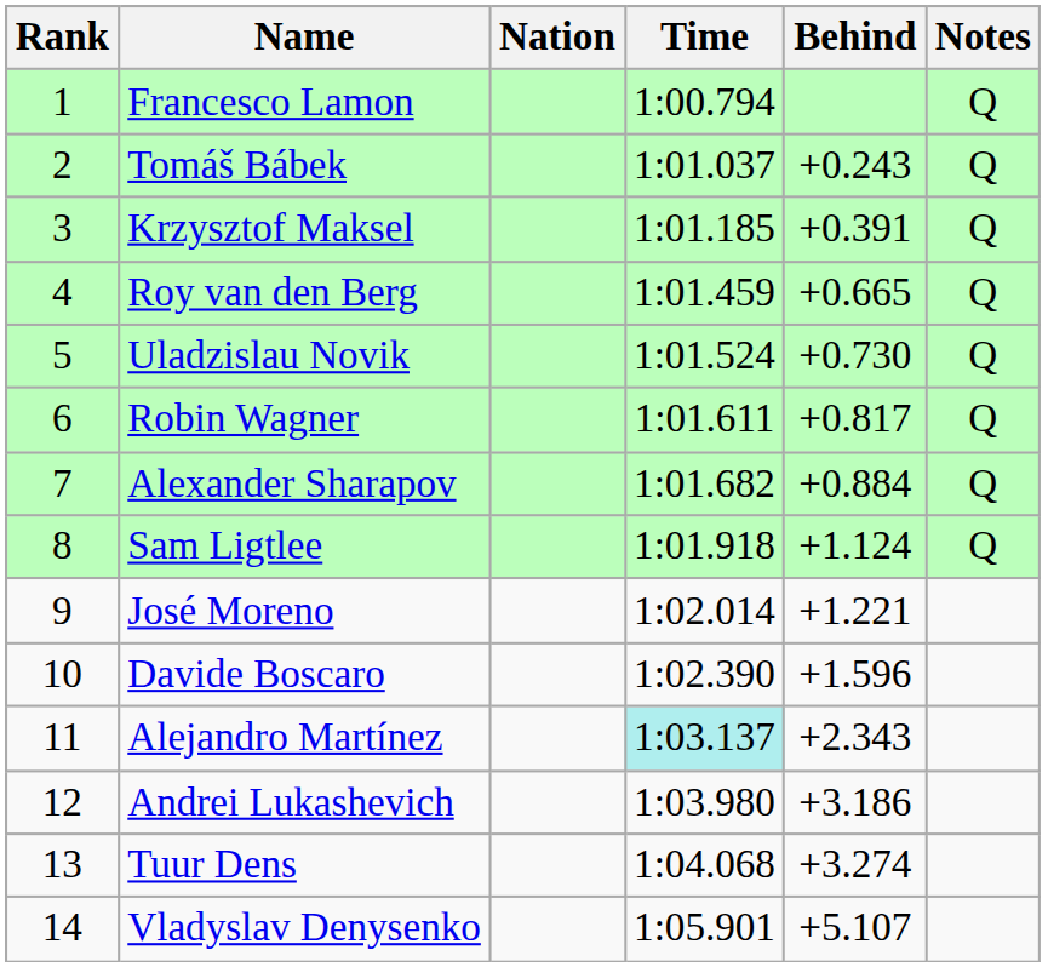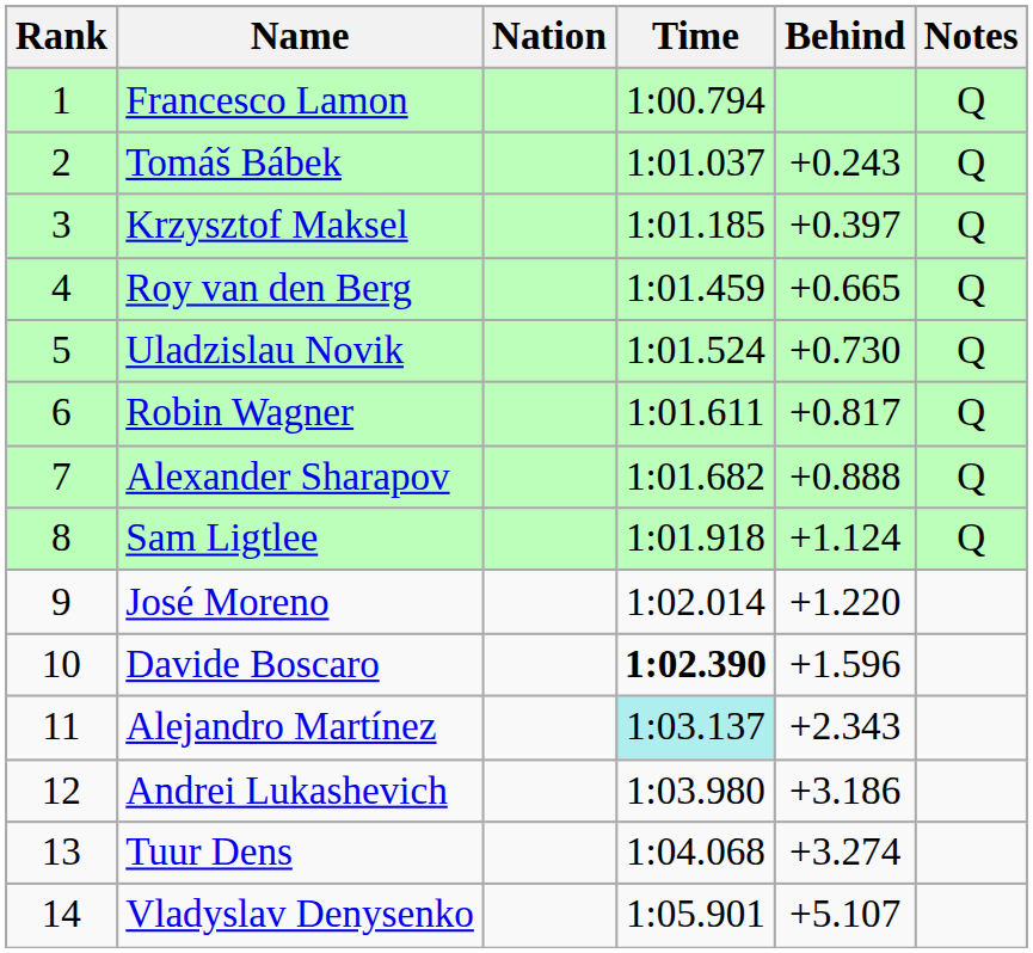 <table class="wikitable sortable" style="text-align:center">
 <tr>
 <th>Rank</th>
 <th>Name</th>
 <th>Nation</th>
 <th>Time</th>
 <th>Behind</th>
 <th>Notes</th>
 </tr>
 <tr bgcolor=bbffbb>
 <td>1</td>
 <td align=left><a href='#'>Francesco Lamon</a></td>
 <td align=left></td>
 <td>1:00.794</td>
 <td></td>
 <td>Q</td>
 </tr>
 <tr bgcolor=bbffbb>
 <td>2</td>
 <td align=left><a href='#'>Tomáš Bábek</a></td>
 <td align=left></td>
 <td>1:01.037</td>
 <td>+0.243</td>
 <td>Q</td>
 </tr>
 <tr bgcolor=bbffbb>
 <td>3</td>
 <td align=left><a href='#'>Krzysztof Maksel</a></td>
 <td align=left></td>
 <td>1:01.185</td>
-<td>+0.391</td>
+<td>+0.397</td>
 <td>Q</td>
 </tr>
 <tr bgcolor=bbffbb>
 <td>4</td>
 <td align=left><a href='#'>Roy van den Berg</a></td>
 <td align=left></td>
 <td>1:01.459</td>
 <td>+0.665</td>
 <td>Q</td>
 </tr>
 <tr bgcolor=bbffbb>
 <td>5</td>
 <td align=left><a href='#'>Uladzislau Novik</a></td>
 <td align=left></td>
 <td>1:01.524</td>
 <td>+0.730</td>
 <td>Q</td>
 </tr>
 <tr bgcolor=bbffbb>
 <td>6</td>
 <td align=left><a href='#'>Robin Wagner</a></td>
 <td align=left></td>
 <td>1:01.611</td>
 <td>+0.817</td>
 <td>Q</td>
 </tr>
 <tr bgcolor=bbffbb>
 <td>7</td>
 <td align=left><a href='#'>Alexander Sharapov</a></td>
 <td align=left></td>
 <td>1:01.682</td>
-<td>+0.884</td>
+<td>+0.888</td>
 <td>Q</td>
 </tr>
 <tr bgcolor=bbffbb>
 <td>8</td>
 <td align=left><a href='#'>Sam Ligtlee</a></td>
 <td align=left></td>
 <td>1:01.918</td>
 <td>+1.124</td>
 <td>Q</td>
 </tr>
 <tr>
 <td>9</td>
 <td align=left><a href='#'>José Moreno</a></td>
 <td align=left></td>
 <td>1:02.014</td>
-<td>+1.221</td>
+<td>+1.220</td>
 <td></td>
 </tr>
 <tr>
 <td>10</td>
 <td align=left><a href='#'>Davide Boscaro</a></td>
 <td align=left></td>
-<td>1:02.390</td>
+<td><strong>1:02.390</strong></td>
 <td>+1.596</td>
 <td></td>
 </tr>
 <tr>
 <td>11</td>
 <td align=left><a href='#'>Alejandro Martínez</a></td>
 <td align=left></td>
 <td style="background: paleturquoise;">1:03.137</td>
 <td>+2.343</td>
 <td></td>
 </tr>
 <tr>
 <td>12</td>
 <td align=left><a href='#'>Andrei Lukashevich</a></td>
 <td align=left></td>
 <td>1:03.980</td>
 <td>+3.186</td>
 <td></td>
 </tr>
 <tr>
 <td>13</td>
 <td align=left><a href='#'>Tuur Dens</a></td>
 <td align=left></td>
 <td>1:04.068</td>
 <td>+3.274</td>
 <td></td>
 </tr>
 <tr>
 <td>14</td>
 <td align=left><a href='#'>Vladyslav Denysenko</a></td>
 <td align=left></td>
 <td>1:05.901</td>
 <td>+5.107</td>
 <td></td>
 </tr>
 </table>
